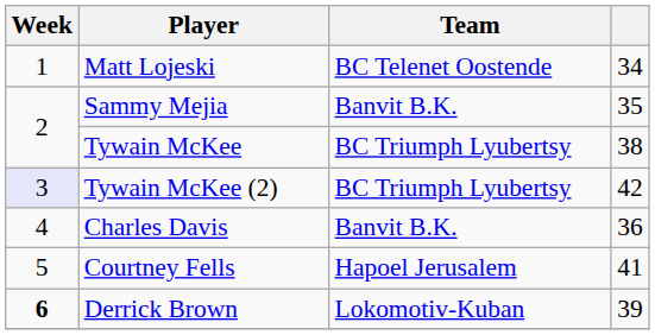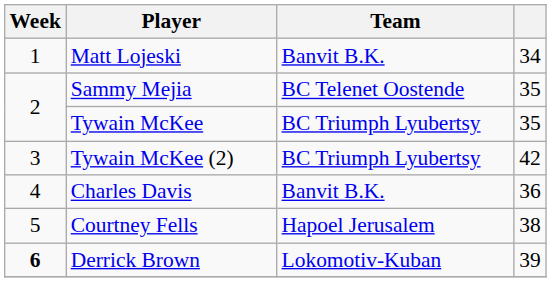 <table class="wikitable sortable" style="text-align: center;">
 <tr>
 <th align="center">Week</th>
 <th align="center" width=150>Player</th>
 <th align="center" width=170>Team</th>
 <th align="center"></th>
 </tr>
 <tr>
 <td>1</td>
 <td align="left"> <a href='#'>Matt Lojeski</a></td>
-<td align="left"> <a href='#'>BC Telenet Oostende</a></td>
+<td align="left"> <a href='#'>Banvit B.K.</a></td>
 <td>34</td>
 </tr>
 <tr>
 <td rowspan=2>2</td>
 <td align="left"> <a href='#'>Sammy Mejia</a></td>
-<td align="left"> <a href='#'>Banvit B.K.</a></td>
+<td align="left"> <a href='#'>BC Telenet Oostende</a></td>
 <td>35</td>
 </tr>
 <tr>
 <td align="left"> <a href='#'>Tywain McKee</a></td>
 <td align="left"> <a href='#'>BC Triumph Lyubertsy</a></td>
-<td>38</td>
+<td>35</td>
 </tr>
 <tr>
-<td style="background: lavender;">3</td>
+<td>3</td>
 <td align="left"> <a href='#'>Tywain McKee</a> (2)</td>
 <td align="left"> <a href='#'>BC Triumph Lyubertsy</a></td>
 <td>42</td>
 </tr>
 <tr>
 <td>4</td>
 <td align="left"> <a href='#'>Charles Davis</a></td>
 <td align="left"> <a href='#'>Banvit B.K.</a></td>
 <td>36</td>
 </tr>
 <tr>
 <td>5</td>
 <td align="left"> <a href='#'>Courtney Fells</a></td>
 <td align="left"> <a href='#'>Hapoel Jerusalem</a></td>
-<td>41</td>
+<td>38</td>
 </tr>
 <tr>
 <td><strong>6</strong></td>
 <td align="left"> <a href='#'>Derrick Brown</a></td>
 <td align="left"> <a href='#'>Lokomotiv-Kuban</a></td>
 <td>39</td>
 </tr>
 <tr>
 </tr>
 </table>
